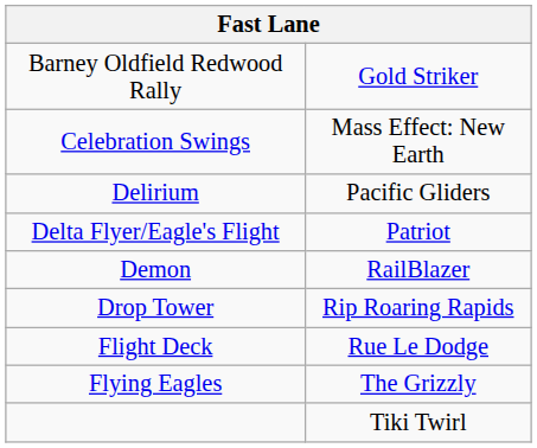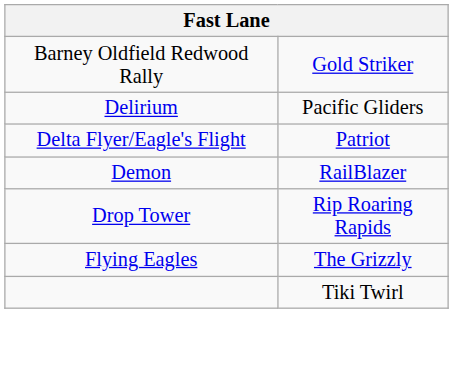 <table class="wikitable" style="margin-left: 75px; width:350px; text-align: center;">
 <tr>
 <th colspan="2">Fast Lane</th>
 </tr>
 <tr>
 <td>Barney Oldfield Redwood Rally</td>
 <td><a href='#'>Gold Striker</a></td>
-</tr>
-<tr>
-<td><a href='#'>Celebration Swings</a></td>
-<td>Mass Effect: New Earth</td>
 </tr>
 <tr>
 <td><a href='#'>Delirium</a></td>
 <td>Pacific Gliders</td>
 </tr>
 <tr>
 <td><a href='#'> Delta Flyer/Eagle's Flight</a></td>
 <td><a href='#'>Patriot</a></td>
 </tr>
 <tr>
 <td><a href='#'>Demon</a></td>
 <td><a href='#'>RailBlazer</a></td>
 </tr>
 <tr>
 <td><a href='#'>Drop Tower</a></td>
 <td><a href='#'>Rip Roaring Rapids</a></td>
 </tr>
 <tr>
-<td><a href='#'>Flight Deck</a></td>
-<td><a href='#'>Rue Le Dodge</a></td>
-</tr>
-<tr>
 <td><a href='#'>Flying Eagles</a></td>
 <td><a href='#'>The Grizzly</a></td>
 </tr>
 <tr>
 <td></td>
 <td>Tiki Twirl</td>
 </tr>
 </table>
